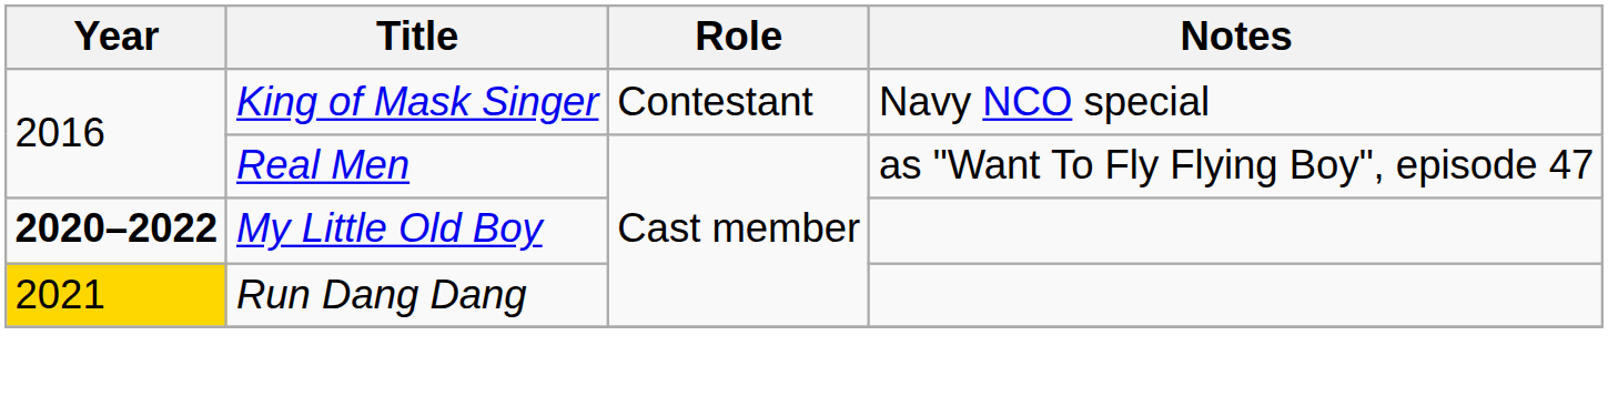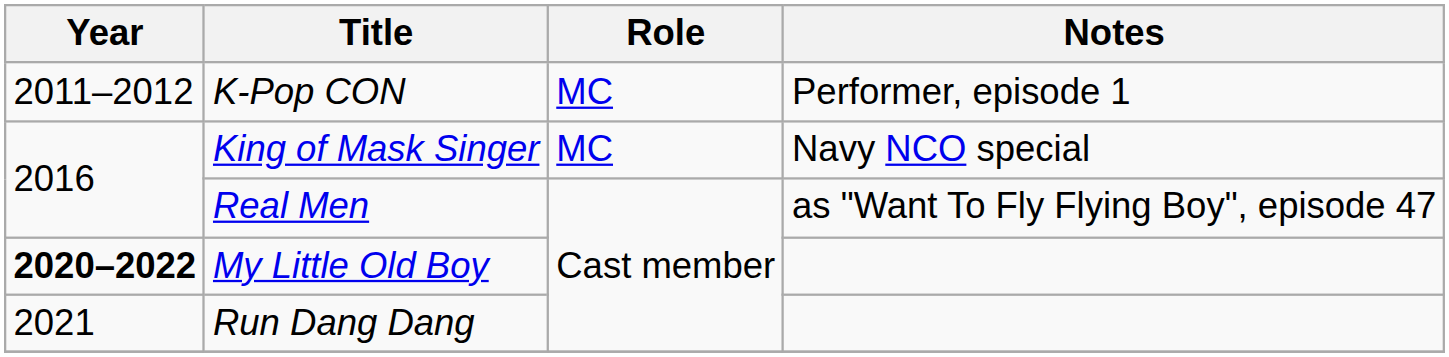 <table class="wikitable">
 <tr>
 <th>Year</th>
 <th>Title</th>
 <th>Role</th>
 <th>Notes</th>
 </tr>
 <tr>
+<td>2011–2012</td>
+<td><em>K-Pop CON</em></td>
+<td><a href='#'>MC</a></td>
+<td>Performer, episode 1</td>
+</tr>
+<tr>
 <td rowspan=2>2016</td>
 <td><em><a href='#'>King of Mask Singer</a></em></td>
-<td>Contestant</td>
+<td><a href='#'>MC</a></td>
 <td>Navy <a href='#'>NCO</a> special</td>
 </tr>
 <tr>
 <td><em><a href='#'>Real Men</a></em></td>
 <td rowspan=3>Cast member</td>
 <td>as "Want To Fly Flying Boy", episode 47</td>
 </tr>
 <tr>
 <td><strong>2020–2022</strong></td>
 <td><em><a href='#'>My Little Old Boy</a></em></td>
 <td></td>
 </tr>
 <tr>
-<td style="background: gold;">2021</td>
+<td>2021</td>
 <td><em>Run Dang Dang</em></td>
 <td></td>
 </tr>
 <tr>
 </tr>
 </table>
